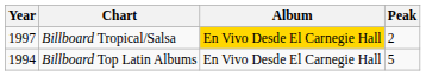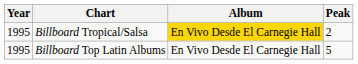 <table class="wikitable">
 <tr>
 <th>Year</th>
 <th>Chart</th>
 <th>Album</th>
 <th>Peak</th>
 </tr>
 <tr>
-<td>1997</td>
+<td>1995</td>
 <td><em>Billboard</em> Tropical/Salsa</td>
 <td style="background: gold;">En Vivo Desde El Carnegie Hall</td>
 <td>2</td>
 </tr>
 <tr>
-<td>1994</td>
+<td>1995</td>
 <td><em>Billboard</em> Top Latin Albums</td>
 <td>En Vivo Desde El Carnegie Hall</td>
 <td>5</td>
 </tr>
 </table>
